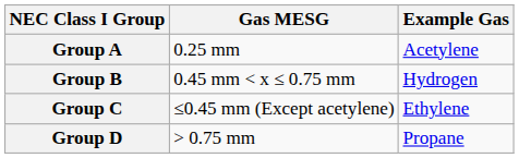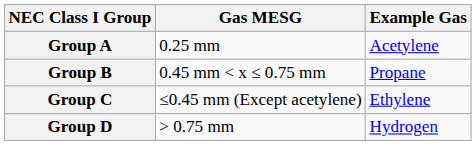 <table class="wikitable">
 <tr>
 <th>NEC Class I Group</th>
 <th>Gas MESG</th>
 <th>Example Gas</th>
 </tr>
 <tr>
 <th>Group A</th>
 <td>0.25 mm</td>
 <td><a href='#'>Acetylene</a></td>
 </tr>
 <tr>
 <th>Group B</th>
 <td>0.45 mm < x ≤ 0.75 mm</td>
-<td><a href='#'>Hydrogen</a></td>
+<td><a href='#'>Propane</a></td>
 </tr>
 <tr>
 <th>Group C</th>
 <td>≤0.45 mm (Except acetylene)</td>
 <td><a href='#'>Ethylene</a></td>
 </tr>
 <tr>
 <th>Group D</th>
 <td>> 0.75 mm</td>
-<td><a href='#'>Propane</a></td>
+<td><a href='#'>Hydrogen</a></td>
 </tr>
 </table>
